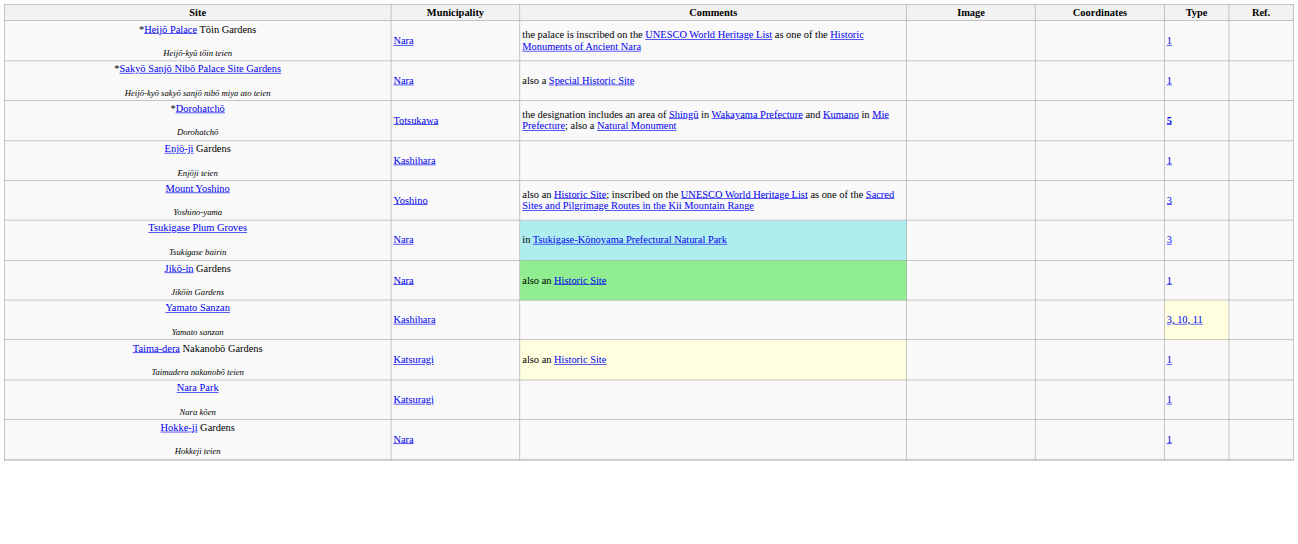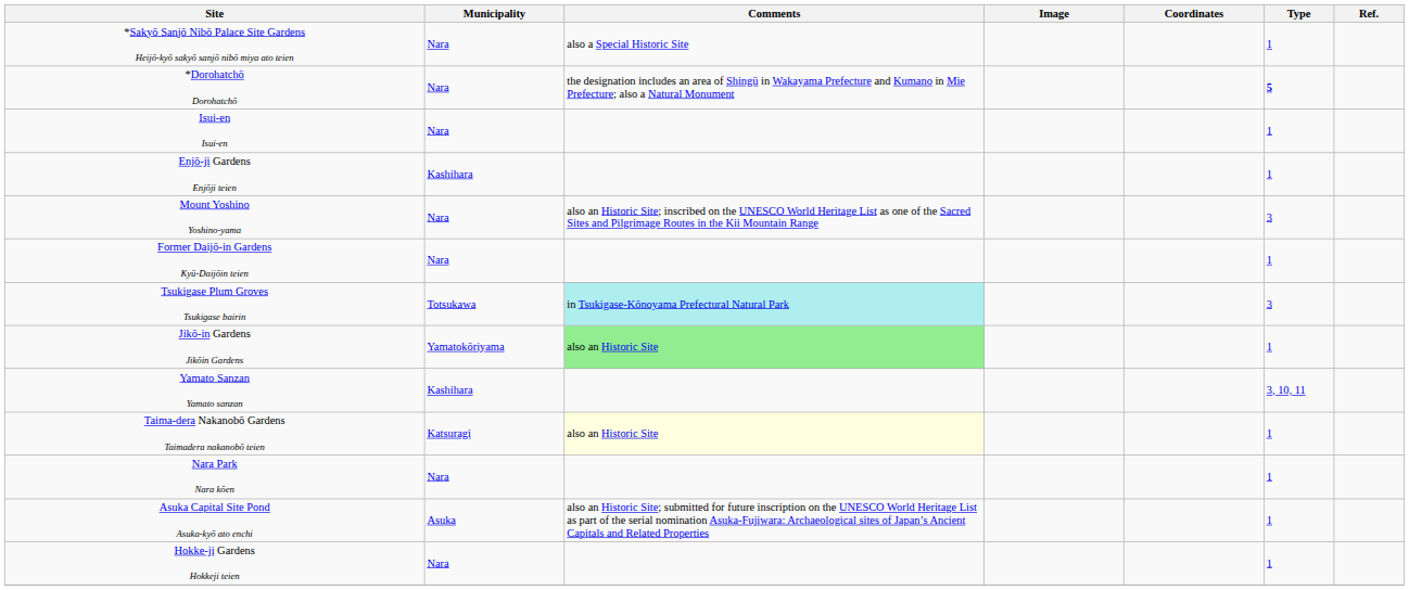 <table class="wikitable sortable"  style="width:100%;">
 <tr>
 <th width="30%" align="left">Site</th>
 <th width="10%" align="left">Municipality</th>
 <th width="30%" align="left" class="unsortable">Comments</th>
 <th width="10%" align="left"  class="unsortable">Image</th>
 <th width="10%" align="left" class="unsortable">Coordinates</th>
 <th width="5%" align="left">Type</th>
 <th width="5%" align="left"  class="unsortable">Ref.</th>
-</tr>
-<tr>
-<td align="center">*<a href='#'>Heijō Palace</a> Tōin Gardens<br><br><small><em>Heijō-kyū tōin teien</em></small></td>
-<td><a href='#'>Nara</a></td>
-<td>the palace is inscribed on the <a href='#'>UNESCO World Heritage List</a> as one of the <a href='#'>Historic Monuments of Ancient Nara</a></td>
-<td></td>
-<td></td>
-<td><a href='#'>1</a></td>
-<td></td>
 </tr>
 <tr>
 <td align="center">*<a href='#'>Sakyō Sanjō Nibō Palace Site Gardens</a><br><br><small><em>Heijō-kyō sakyō sanjō nibō miya ato teien</em></small></td>
 <td><a href='#'>Nara</a></td>
 <td>also a <a href='#'>Special Historic Site</a></td>
 <td></td>
 <td></td>
 <td><a href='#'>1</a></td>
 <td></td>
 </tr>
 <tr>
 <td align="center">*<a href='#'>Dorohatchō</a><br><br><small><em>Dorohatchō</em></small></td>
-<td><a href='#'>Totsukawa</a></td>
+<td><a href='#'>Nara</a></td>
 <td>the designation includes an area of <a href='#'>Shingū</a> in <a href='#'>Wakayama Prefecture</a> and <a href='#'>Kumano</a> in <a href='#'>Mie Prefecture</a>; also a <a href='#'>Natural Monument</a></td>
 <td></td>
 <td></td>
 <td><strong><a href='#'>5</a></strong></td>
+<td></td>
+</tr>
+<tr>
+<td align="center"><a href='#'>Isui-en</a><br><br><small><em>Isui-en</em></small></td>
+<td><a href='#'>Nara</a></td>
+<td></td>
+<td></td>
+<td></td>
+<td><a href='#'>1</a></td>
 <td></td>
 </tr>
 <tr>
 <td align="center"><a href='#'>Enjō-ji</a> Gardens<br><br><small><em>Enjōji teien</em></small></td>
 <td><a href='#'>Kashihara</a></td>
 <td></td>
 <td></td>
 <td></td>
 <td><a href='#'>1</a></td>
 <td></td>
 </tr>
 <tr>
 <td align="center"><a href='#'>Mount Yoshino</a><br><br><small><em>Yoshino-yama</em></small></td>
-<td><a href='#'>Yoshino</a></td>
+<td><a href='#'>Nara</a></td>
 <td>also an <a href='#'>Historic Site</a>; inscribed on the <a href='#'>UNESCO World Heritage List</a> as one of the <a href='#'>Sacred Sites and Pilgrimage Routes in the Kii Mountain Range</a></td>
 <td></td>
 <td></td>
 <td><a href='#'>3</a></td>
 <td></td>
 </tr>
 <tr>
+<td align="center"><a href='#'>Former Daijō-in Gardens</a><br><br><small><em>Kyū-Daijōin teien</em></small></td>
+<td><a href='#'>Nara</a></td>
+<td></td>
+<td></td>
+<td></td>
+<td><a href='#'>1</a></td>
+<td></td>
+</tr>
+<tr>
 <td align="center"><a href='#'>Tsukigase Plum Groves</a><br><br><small><em>Tsukigase bairin</em></small></td>
-<td><a href='#'>Nara</a></td>
+<td><a href='#'>Totsukawa</a></td>
 <td style="background: paleturquoise;">in <a href='#'>Tsukigase-Kōnoyama Prefectural Natural Park</a></td>
 <td></td>
 <td></td>
 <td><a href='#'>3</a></td>
 <td></td>
 </tr>
 <tr>
 <td align="center"><a href='#'>Jikō-in</a> Gardens<br><br><small><em>Jikōin Gardens</em></small></td>
-<td><a href='#'>Nara</a></td>
+<td><a href='#'>Yamatokōriyama</a></td>
 <td style="background: lightgreen;">also an <a href='#'>Historic Site</a></td>
 <td></td>
 <td></td>
 <td><a href='#'>1</a></td>
 <td></td>
 </tr>
 <tr>
 <td align="center"><a href='#'>Yamato Sanzan</a><br><br><small><em>Yamato sanzan</em></small></td>
 <td><a href='#'>Kashihara</a></td>
 <td></td>
 <td></td>
 <td></td>
-<td style="background: lightyellow;"><a href='#'>3, 10, 11</a></td>
+<td><a href='#'>3, 10, 11</a></td>
 <td></td>
 </tr>
 <tr>
 <td align="center"><a href='#'>Taima-dera</a> Nakanobō Gardens<br><br><small><em>Taimadera nakanobō teien</em></small></td>
 <td><a href='#'>Katsuragi</a></td>
 <td style="background: lightyellow;">also an <a href='#'>Historic Site</a></td>
 <td></td>
 <td></td>
 <td><a href='#'>1</a></td>
 <td></td>
 </tr>
 <tr>
 <td align="center"><a href='#'>Nara Park</a><br><br><small><em>Nara kōen</em></small></td>
-<td><a href='#'>Katsuragi</a></td>
+<td><a href='#'>Nara</a></td>
 <td></td>
+<td></td>
+<td></td>
+<td><a href='#'>1</a></td>
+<td></td>
+</tr>
+<tr>
+<td align="center"><a href='#'>Asuka Capital Site Pond</a><br><br><small><em>Asuka-kyō ato enchi</em></small></td>
+<td><a href='#'>Asuka</a></td>
+<td>also an <a href='#'>Historic Site</a>; submitted for future inscription on the <a href='#'>UNESCO World Heritage List</a> as part of the serial nomination <a href='#'>Asuka-Fujiwara: Archaeological sites of Japan’s Ancient Capitals and Related Properties</a></td>
 <td></td>
 <td></td>
 <td><a href='#'>1</a></td>
 <td></td>
 </tr>
 <tr>
 <td align="center"><a href='#'>Hokke-ji</a> Gardens<br><br><small><em>Hokkeji teien</em></small></td>
 <td><a href='#'>Nara</a></td>
 <td></td>
 <td></td>
 <td></td>
 <td><a href='#'>1</a></td>
 <td></td>
 </tr>
 <tr>
 </tr>
 </table>
